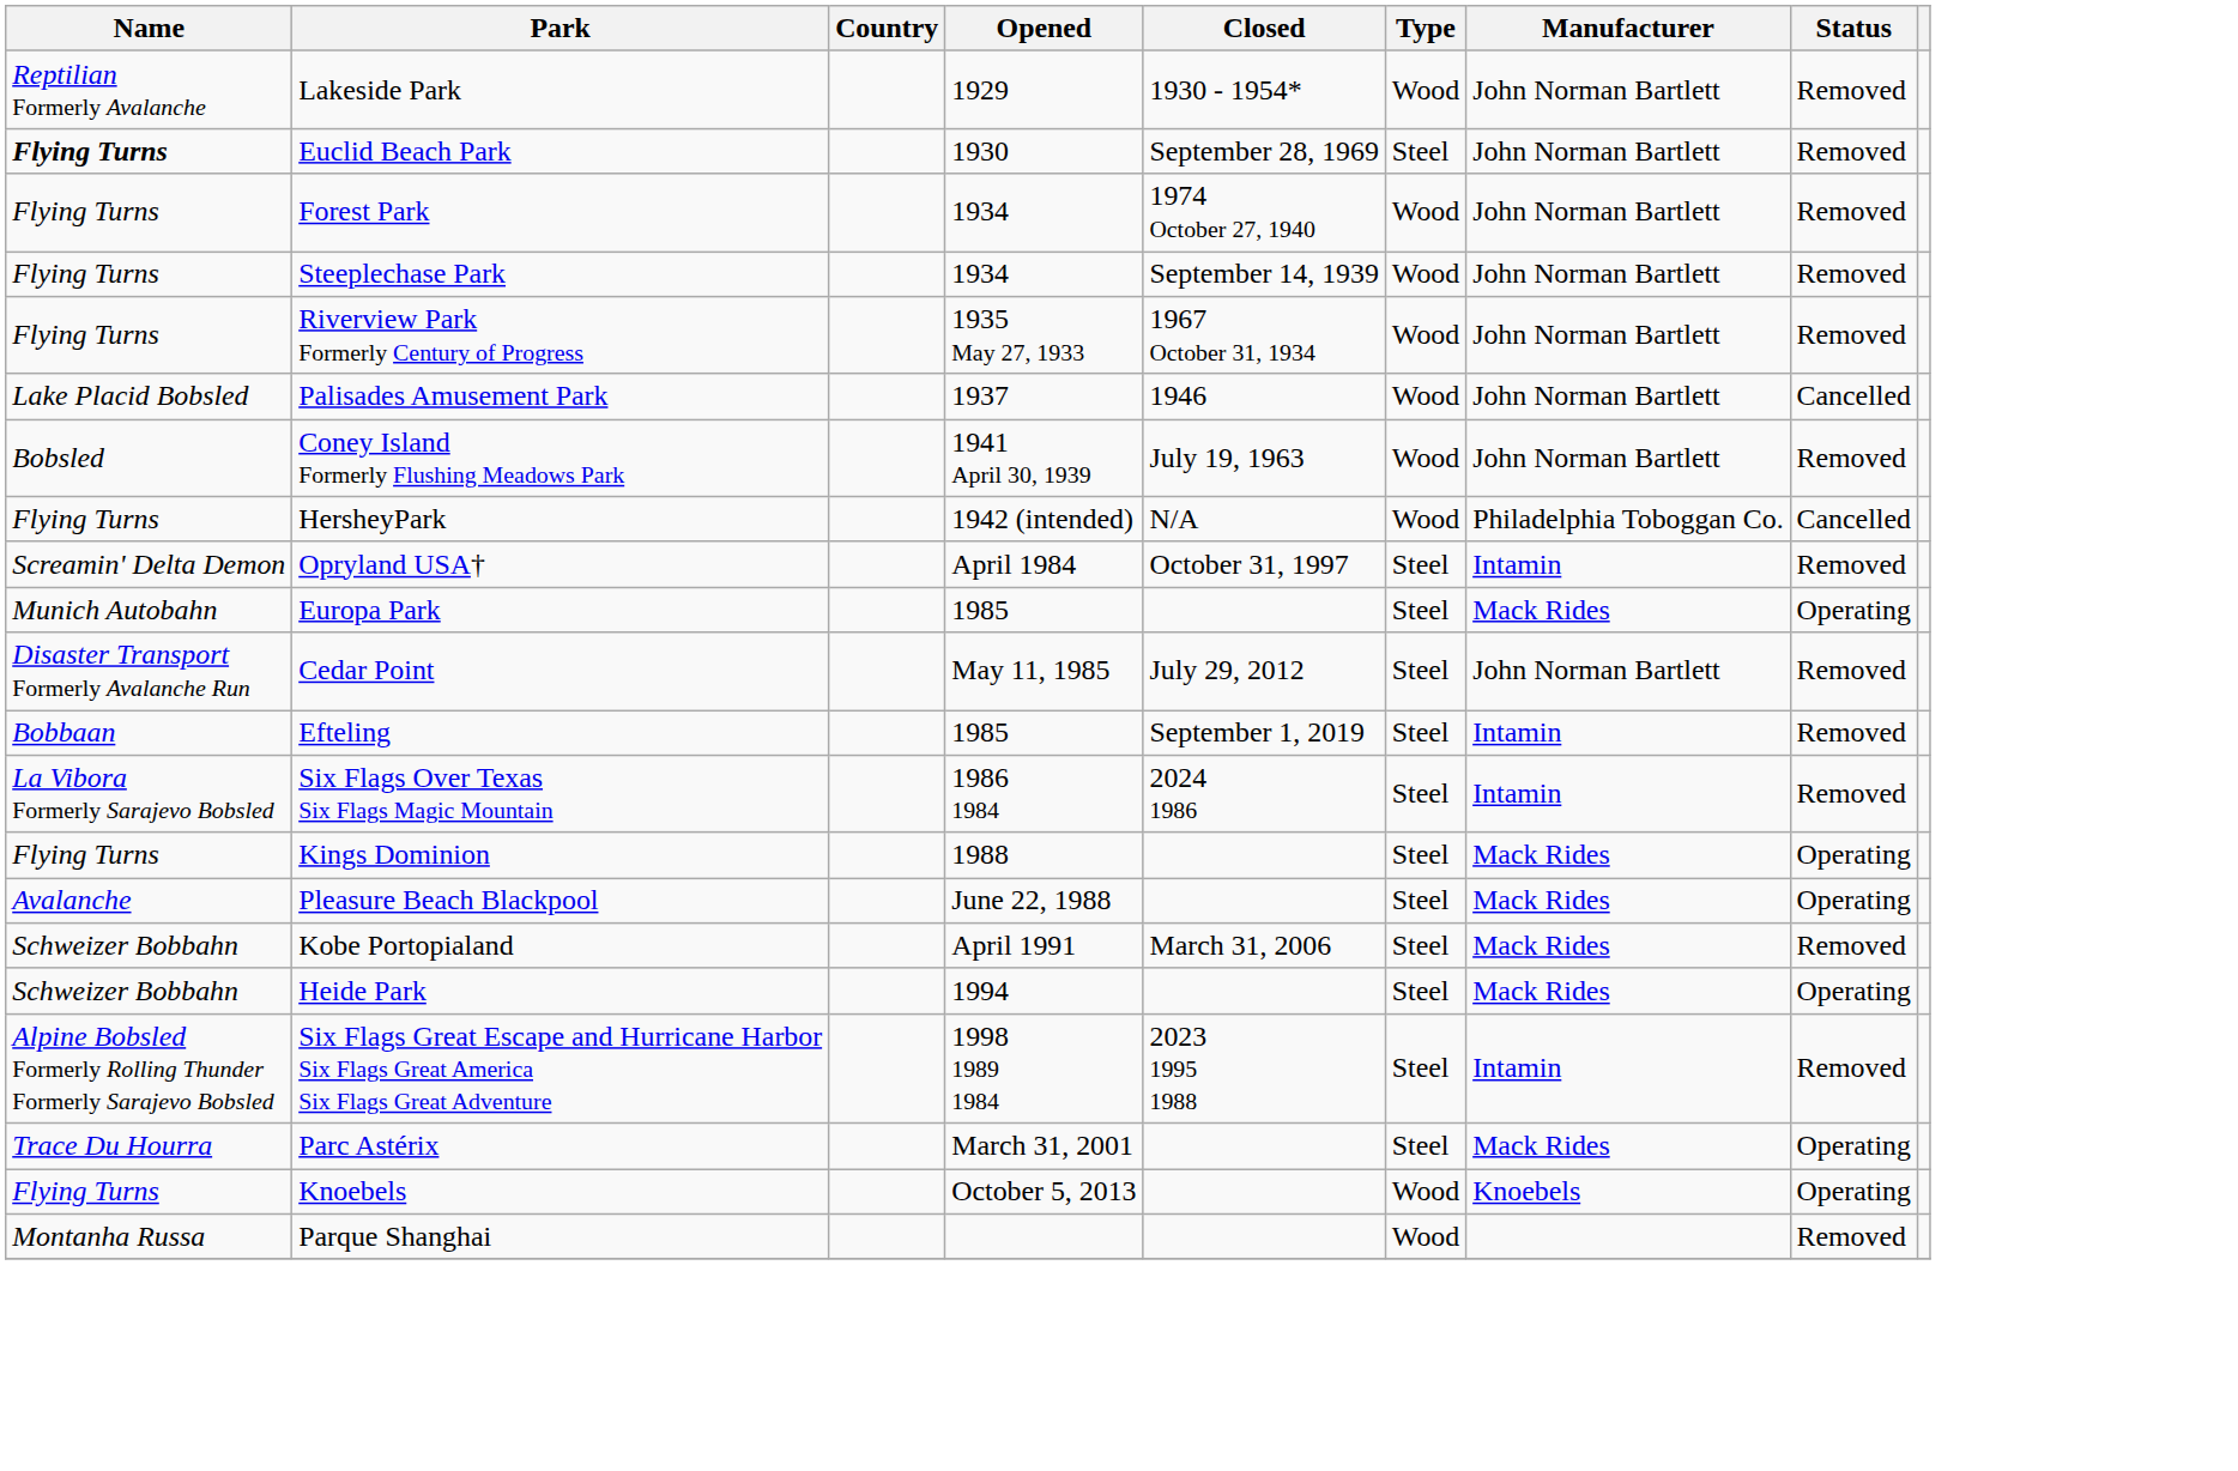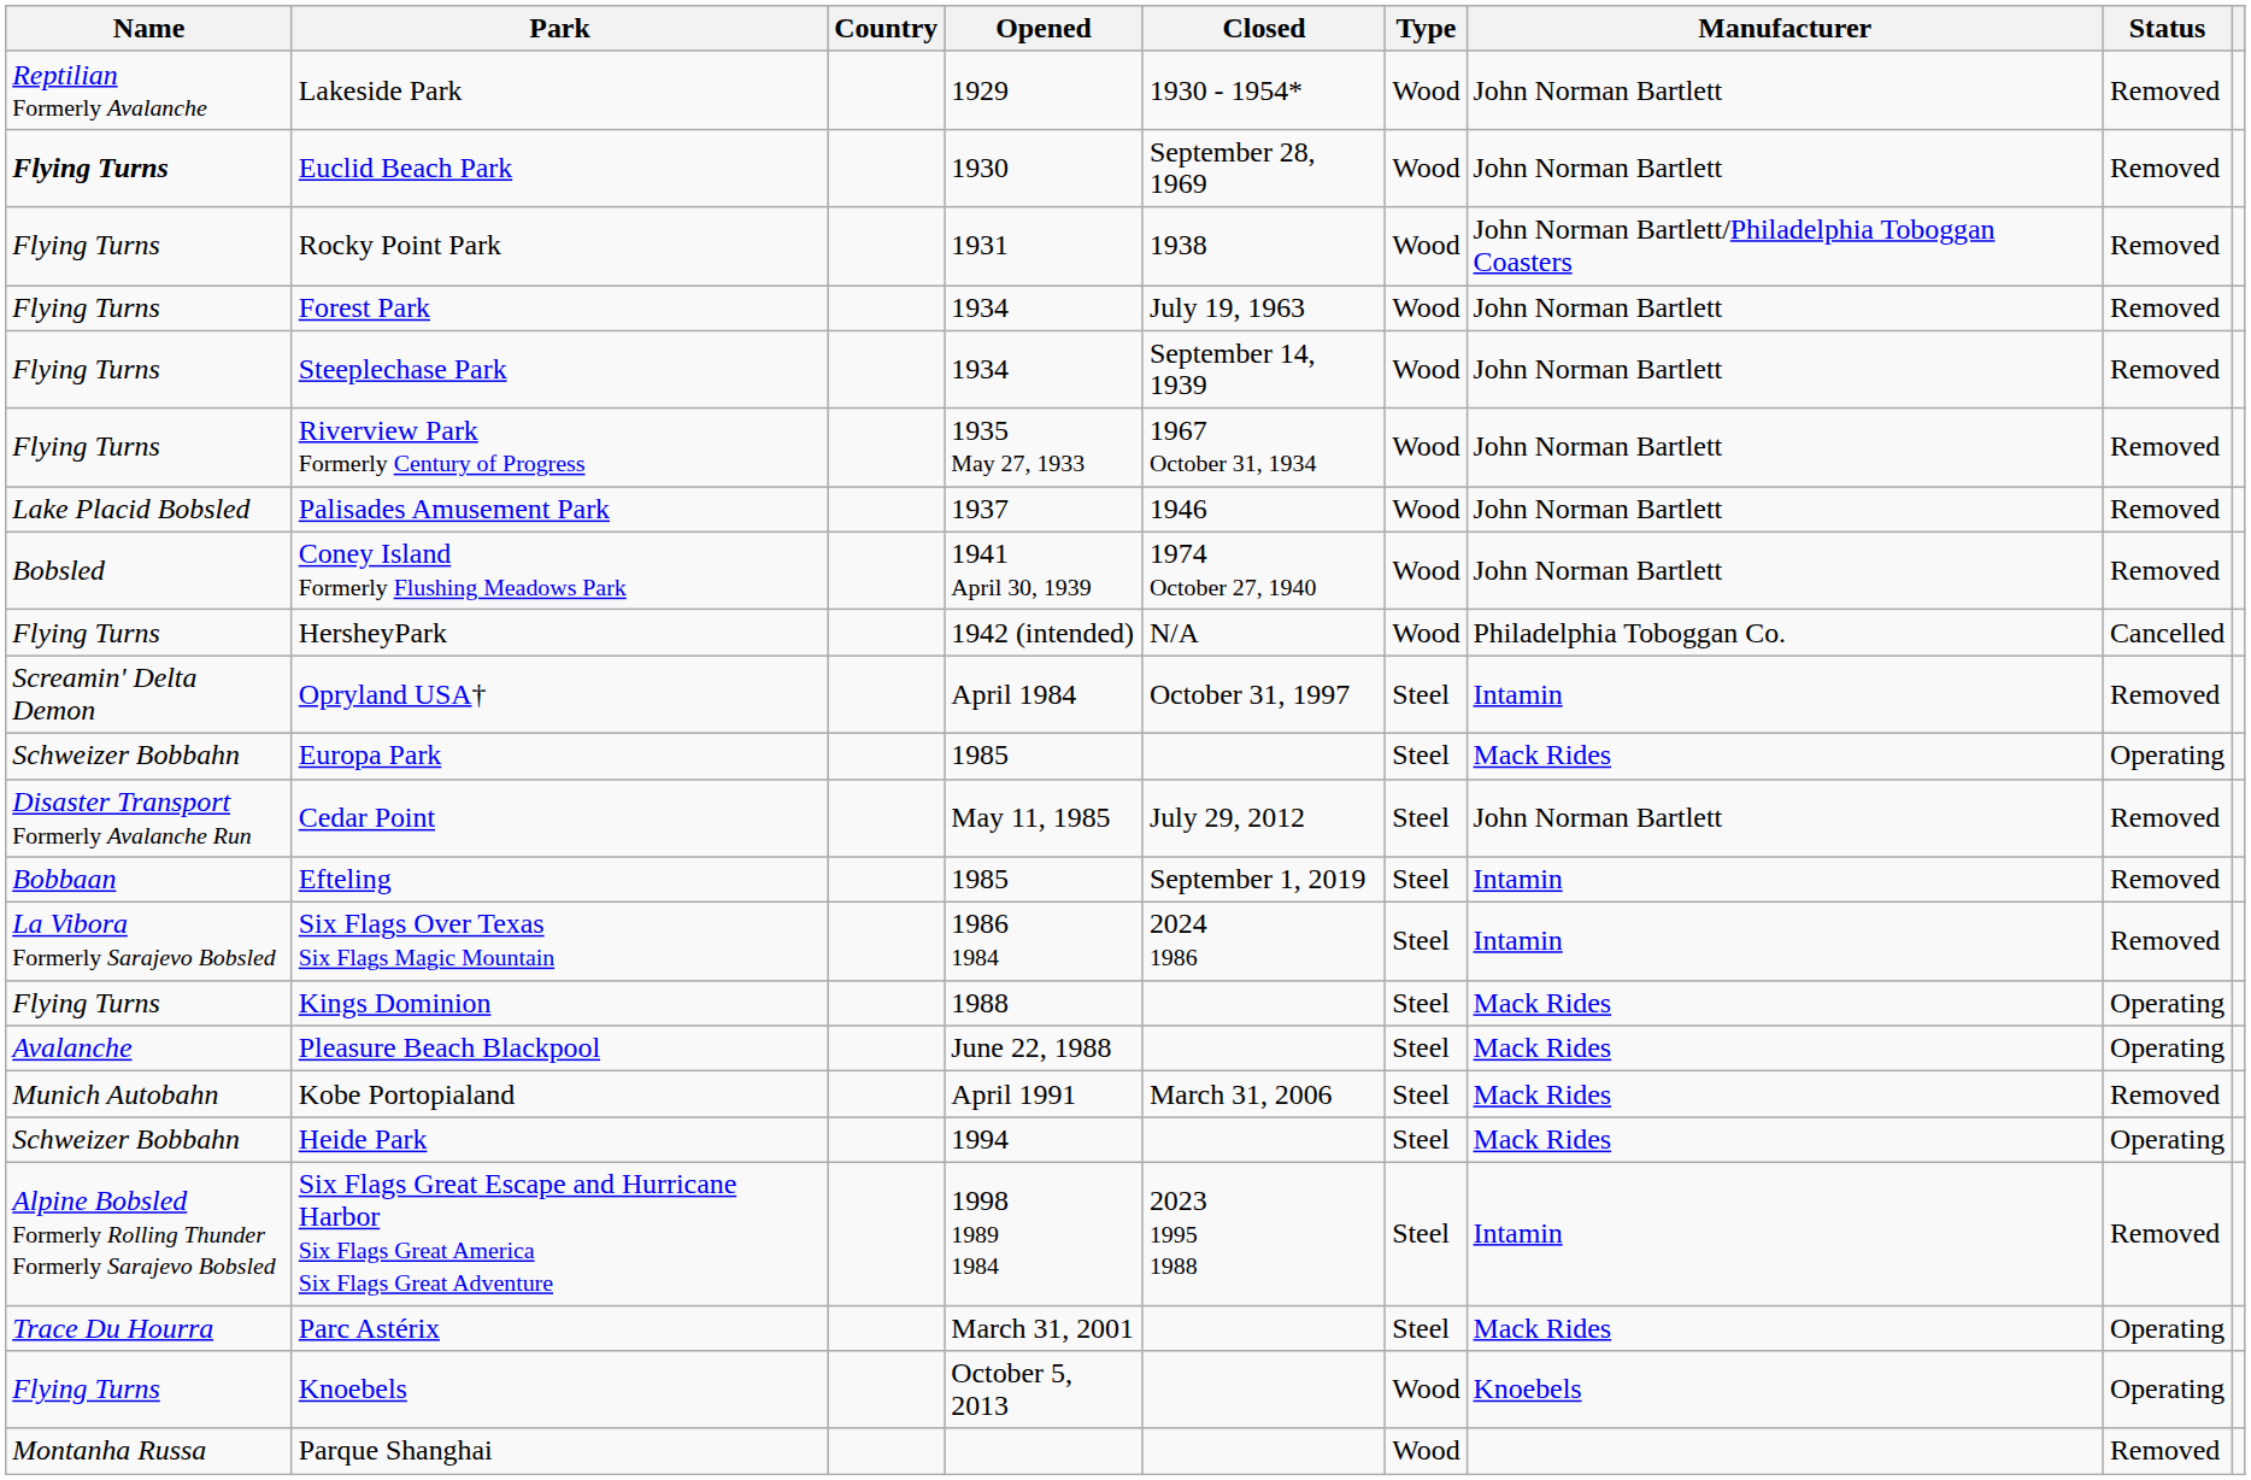 <table class= "wikitable sortable">
 <tr>
 <th>Name</th>
 <th>Park</th>
 <th>Country</th>
 <th>Opened</th>
 <th>Closed</th>
 <th>Type</th>
 <th>Manufacturer</th>
 <th>Status</th>
 <th></th>
 </tr>
 <tr>
 <td><em><a href='#'> Reptilian</a></em><br><small>Formerly <em>Avalanche</em></small></td>
 <td>Lakeside Park</td>
 <td></td>
 <td>1929</td>
 <td>1930 - 1954*</td>
 <td>Wood</td>
 <td>John Norman Bartlett</td>
 <td>Removed</td>
 <td></td>
 </tr>
 <tr>
 <td><strong><em>Flying Turns</em></strong></td>
 <td><a href='#'>Euclid Beach Park</a></td>
 <td></td>
 <td>1930</td>
 <td>September 28, 1969</td>
-<td>Steel</td>
+<td>Wood</td>
 <td>John Norman Bartlett</td>
+<td>Removed</td>
+<td></td>
+</tr>
+<tr>
+<td><em>Flying Turns</em></td>
+<td>Rocky Point Park</td>
+<td></td>
+<td>1931</td>
+<td>1938</td>
+<td>Wood</td>
+<td>John Norman Bartlett/<a href='#'>Philadelphia Toboggan Coasters</a></td>
 <td>Removed</td>
 <td></td>
 </tr>
 <tr>
 <td><em>Flying Turns</em></td>
 <td><a href='#'>Forest Park</a></td>
 <td></td>
 <td>1934</td>
-<td>1974<br><small>October 27, 1940</small></td>
+<td>July 19, 1963</td>
 <td>Wood</td>
 <td>John Norman Bartlett</td>
 <td>Removed</td>
 <td></td>
 </tr>
 <tr>
 <td><em>Flying Turns</em></td>
 <td><a href='#'>Steeplechase Park</a></td>
 <td></td>
 <td>1934</td>
 <td>September 14, 1939</td>
 <td>Wood</td>
 <td>John Norman Bartlett</td>
 <td>Removed</td>
 <td></td>
 </tr>
 <tr>
 <td><em>Flying Turns</em></td>
 <td><a href='#'>Riverview Park</a><br><small>Formerly <a href='#'>Century of Progress</a></small></td>
 <td></td>
 <td>1935<br><small>May 27, 1933</small></td>
 <td>1967<br><small>October 31, 1934</small></td>
 <td>Wood</td>
 <td>John Norman Bartlett</td>
 <td>Removed</td>
 <td></td>
 </tr>
 <tr>
 <td><em>Lake Placid Bobsled</em></td>
 <td><a href='#'>Palisades Amusement Park</a></td>
 <td></td>
 <td>1937</td>
 <td>1946</td>
 <td>Wood</td>
 <td>John Norman Bartlett</td>
-<td>Cancelled</td>
+<td>Removed</td>
 <td></td>
 </tr>
 <tr>
 <td><em>Bobsled</em></td>
 <td><a href='#'>Coney Island</a><br><small>Formerly <a href='#'>Flushing Meadows Park</a></small></td>
 <td></td>
 <td>1941<br><small>April 30, 1939</small></td>
-<td>July 19, 1963</td>
+<td>1974<br><small>October 27, 1940</small></td>
 <td>Wood</td>
 <td>John Norman Bartlett</td>
 <td>Removed</td>
 <td></td>
 </tr>
 <tr>
 <td><em>Flying Turns</em></td>
 <td>HersheyPark</td>
 <td></td>
 <td>1942 (intended)</td>
 <td>N/A</td>
 <td>Wood</td>
 <td>Philadelphia Toboggan Co.</td>
 <td>Cancelled</td>
 <td></td>
 </tr>
 <tr>
 <td><em>Screamin' Delta Demon</em></td>
 <td><a href='#'>Opryland USA</a>†</td>
 <td></td>
 <td>April 1984</td>
 <td>October 31, 1997</td>
 <td>Steel</td>
 <td><a href='#'>Intamin</a></td>
 <td>Removed</td>
 <td></td>
 </tr>
 <tr>
-<td><em>Munich Autobahn</em></td>
+<td><em>Schweizer Bobbahn</em></td>
 <td><a href='#'>Europa Park</a></td>
 <td></td>
 <td>1985</td>
 <td></td>
 <td>Steel</td>
 <td><a href='#'>Mack Rides</a></td>
 <td>Operating</td>
 <td></td>
 </tr>
 <tr>
 <td><em><a href='#'>Disaster Transport</a></em><br><small>Formerly <em>Avalanche Run</em></small></td>
 <td><a href='#'>Cedar Point</a></td>
 <td></td>
 <td>May 11, 1985</td>
 <td>July 29, 2012</td>
 <td>Steel</td>
 <td>John Norman Bartlett</td>
 <td>Removed</td>
 <td></td>
 </tr>
 <tr>
 <td><em><a href='#'>Bobbaan</a></em></td>
 <td><a href='#'>Efteling</a></td>
 <td></td>
 <td>1985</td>
 <td>September 1, 2019</td>
 <td>Steel</td>
 <td><a href='#'>Intamin</a></td>
 <td>Removed</td>
 <td></td>
 </tr>
 <tr>
 <td><em><a href='#'>La Vibora</a></em><br><small>Formerly <em>Sarajevo Bobsled</em></small></td>
 <td><a href='#'>Six Flags Over Texas</a><br><small><a href='#'>Six Flags Magic Mountain</a></small></td>
 <td></td>
 <td>1986<br><small>1984</small></td>
 <td>2024<br><small>1986</small></td>
 <td>Steel</td>
 <td><a href='#'>Intamin</a></td>
 <td>Removed</td>
 <td></td>
 </tr>
 <tr>
 <td><em>Flying Turns</em></td>
 <td><a href='#'>Kings Dominion</a></td>
 <td></td>
 <td>1988</td>
 <td></td>
 <td>Steel</td>
 <td><a href='#'>Mack Rides</a></td>
 <td>Operating</td>
 <td></td>
 </tr>
 <tr>
 <td><em><a href='#'>Avalanche</a></em></td>
 <td><a href='#'>Pleasure Beach Blackpool</a></td>
 <td></td>
 <td>June 22, 1988</td>
 <td></td>
 <td>Steel</td>
 <td><a href='#'>Mack Rides</a></td>
 <td>Operating</td>
 <td></td>
 </tr>
 <tr>
-<td><em>Schweizer Bobbahn</em></td>
+<td><em>Munich Autobahn</em></td>
 <td>Kobe Portopialand</td>
 <td></td>
 <td>April 1991</td>
 <td>March 31, 2006</td>
 <td>Steel</td>
 <td><a href='#'>Mack Rides</a></td>
 <td>Removed</td>
 <td></td>
 </tr>
 <tr>
 <td><em>Schweizer Bobbahn</em></td>
 <td><a href='#'>Heide Park</a></td>
 <td></td>
 <td>1994</td>
 <td></td>
 <td>Steel</td>
 <td><a href='#'>Mack Rides</a></td>
 <td>Operating</td>
 <td></td>
 </tr>
 <tr>
 <td><em><a href='#'>Alpine Bobsled</a></em><br><small>Formerly <em>Rolling Thunder</em><br>Formerly <em>Sarajevo Bobsled</em></small></td>
 <td><a href='#'>Six Flags Great Escape and Hurricane Harbor</a><br><small><a href='#'>Six Flags Great America</a><br><a href='#'>Six Flags Great Adventure</a></small></td>
 <td></td>
 <td>1998<br><small>1989<br>1984</small></td>
 <td>2023<br><small> 1995<br> 1988</small></td>
 <td>Steel</td>
 <td><a href='#'>Intamin</a></td>
 <td>Removed</td>
 <td></td>
 </tr>
 <tr>
 <td><em><a href='#'>Trace Du Hourra</a></em></td>
 <td><a href='#'>Parc Astérix</a></td>
 <td></td>
 <td>March 31, 2001</td>
 <td></td>
 <td>Steel</td>
 <td><a href='#'>Mack Rides</a></td>
 <td>Operating</td>
 <td></td>
 </tr>
 <tr>
 <td><em><a href='#'>Flying Turns</a></em></td>
 <td><a href='#'>Knoebels</a></td>
 <td></td>
 <td>October 5, 2013</td>
 <td></td>
 <td>Wood</td>
 <td><a href='#'>Knoebels</a></td>
 <td>Operating</td>
 <td></td>
 </tr>
 <tr>
 <td><em>Montanha Russa</em></td>
 <td>Parque Shanghai</td>
 <td></td>
 <td></td>
 <td></td>
 <td>Wood</td>
 <td></td>
 <td>Removed</td>
 <td></td>
 </tr>
 <tr>
 </tr>
 </table>
